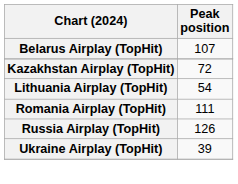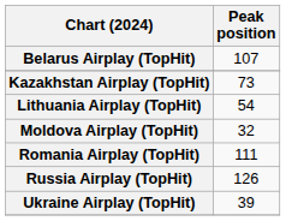 <table class="wikitable sortable plainrowheaders" style="text-align:center">
 <tr>
 <th scope="col">Chart (2024)</th>
 <th scope="col">Peak<br>position</th>
 </tr>
 <tr>
 <th scope="row">Belarus Airplay (TopHit)</th>
 <td>107</td>
 </tr>
 <tr>
 </tr>
 <tr>
 <th scope="row">Kazakhstan Airplay (TopHit)</th>
-<td>72</td>
+<td>73</td>
 </tr>
 <tr>
 <th scope="row">Lithuania Airplay (TopHit)</th>
 <td>54</td>
+</tr>
+<tr>
+<th scope="row">Moldova Airplay (TopHit)</th>
+<td>32</td>
 </tr>
 <tr>
 <th scope="row">Romania Airplay (TopHit)</th>
 <td>111</td>
 </tr>
 <tr>
 <th scope="row">Russia Airplay (TopHit)</th>
 <td>126</td>
 </tr>
 <tr>
 <th scope="row">Ukraine Airplay (TopHit)</th>
 <td>39</td>
 </tr>
 <tr>
 </tr>
 </table>
